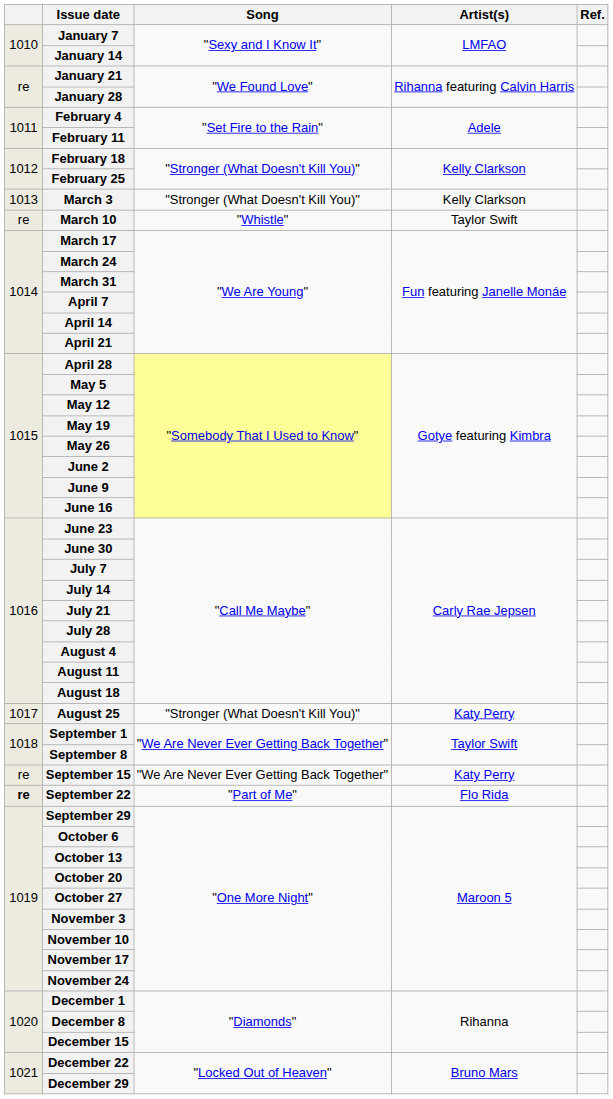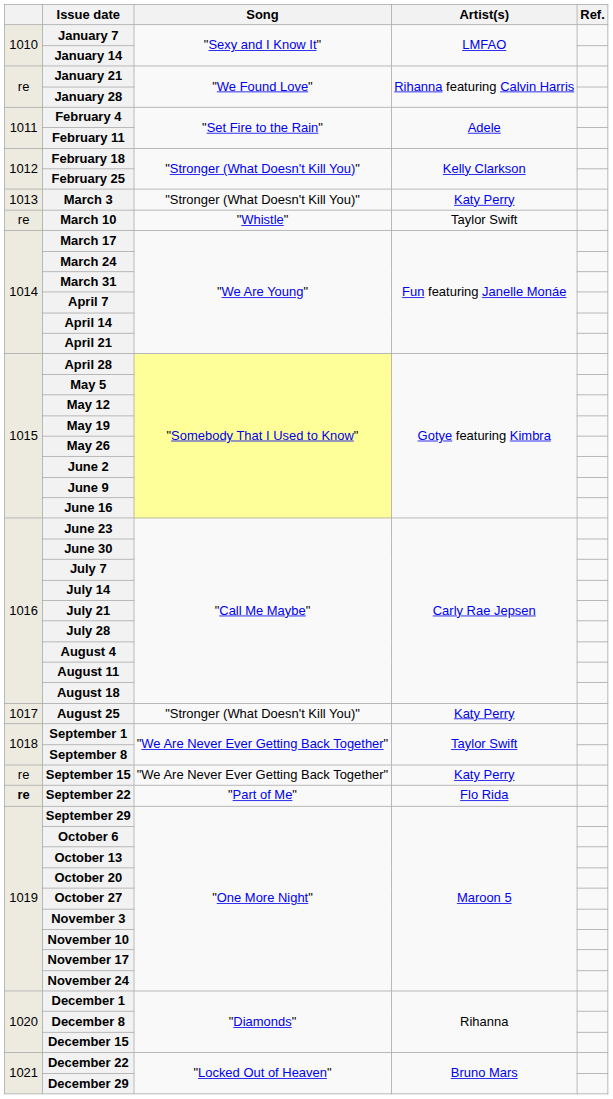 <table class="wikitable plainrowheaders">
 <tr>
 <th width=40></th>
 <th style="text-align: center;">Issue date</th>
 <th style="text-align: center;">Song</th>
 <th style="text-align: center;">Artist(s)</th>
 <th style="text-align: center;">Ref.</th>
 </tr>
 <tr>
 <td bgcolor=#EDEAE0 align=center rowspan=2>1010</td>
 <th scope="row">January 7</th>
 <td style="text-align: center;" rowspan="2">"<a href='#'>Sexy and I Know It</a>"</td>
 <td style="text-align: center;" rowspan="2"><a href='#'>LMFAO</a></td>
 <td style="text-align: center;"></td>
 </tr>
 <tr>
 <th scope="row">January 14</th>
 <td style="text-align: center;"></td>
 </tr>
 <tr>
 <td bgcolor=#EDEAE0 align=center rowspan=2>re</td>
 <th scope="row">January 21</th>
 <td style="text-align: center;" rowspan="2">"<a href='#'>We Found Love</a>"</td>
 <td style="text-align: center;" rowspan="2"><a href='#'>Rihanna</a> featuring <a href='#'>Calvin Harris</a></td>
 <td style="text-align: center;"></td>
 </tr>
 <tr>
 <th scope="row">January 28</th>
 <td style="text-align: center;"></td>
 </tr>
 <tr>
 <td bgcolor=#EDEAE0 align=center rowspan=2>1011</td>
 <th scope="row">February 4</th>
 <td style="text-align: center;" rowspan="2">"<a href='#'>Set Fire to the Rain</a>"</td>
 <td style="text-align: center;" rowspan="2"><a href='#'>Adele</a></td>
 <td style="text-align: center;"></td>
 </tr>
 <tr>
 <th scope="row">February 11</th>
 <td style="text-align: center;"></td>
 </tr>
 <tr>
 <td bgcolor=#EDEAE0 align=center rowspan=2>1012</td>
 <th scope="row">February 18</th>
 <td style="text-align: center;" rowspan="2">"<a href='#'>Stronger (What Doesn't Kill You)</a>"</td>
 <td style="text-align: center;" rowspan="2"><a href='#'>Kelly Clarkson</a></td>
 <td style="text-align: center;"></td>
 </tr>
 <tr>
 <th scope="row">February 25</th>
 <td style="text-align: center;"></td>
 </tr>
 <tr>
 <td bgcolor=#EDEAE0 align=center>1013</td>
 <th scope="row">March 3</th>
 <td style="text-align: center;">"Stronger (What Doesn't Kill You)"</td>
-<td style="text-align: center;">Kelly Clarkson</td>
+<td style="text-align: center;"><a href='#'>Katy Perry</a></td>
 <td style="text-align: center;"></td>
 </tr>
 <tr>
 <td bgcolor=#EDEAE0 align=center>re</td>
 <th scope="row">March 10</th>
 <td style="text-align: center;">"<a href='#'>Whistle</a>"</td>
 <td style="text-align: center;">Taylor Swift</td>
 <td style="text-align: center;"></td>
 </tr>
 <tr>
 <td bgcolor=#EDEAE0 align=center rowspan=6>1014</td>
 <th scope="row">March 17</th>
 <td style="text-align: center;" rowspan="6">"<a href='#'>We Are Young</a>"</td>
 <td style="text-align: center;" rowspan="6"><a href='#'>Fun</a> featuring <a href='#'>Janelle Monáe</a></td>
 <td style="text-align: center;"></td>
 </tr>
 <tr>
 <th scope="row">March 24</th>
 <td style="text-align: center;"></td>
 </tr>
 <tr>
 <th scope="row">March 31</th>
 <td style="text-align: center;"></td>
 </tr>
 <tr>
 <th scope="row">April 7</th>
 <td style="text-align: center;"></td>
 </tr>
 <tr>
 <th scope="row">April 14</th>
 <td style="text-align: center;"></td>
 </tr>
 <tr>
 <th scope="row">April 21</th>
 <td style="text-align: center;"></td>
 </tr>
 <tr>
 <td bgcolor=#EDEAE0 align=center rowspan=8>1015</td>
 <th scope="row">April 28</th>
 <td bgcolor=#FFFF99 style="text-align: center;" rowspan="8">"<a href='#'>Somebody That I Used to Know</a>"</td>
 <td style="text-align: center;" rowspan="8"><a href='#'>Gotye</a> featuring <a href='#'>Kimbra</a></td>
 <td style="text-align: center;"></td>
 </tr>
 <tr>
 <th scope="row">May 5</th>
 <td style="text-align: center;"></td>
 </tr>
 <tr>
 <th scope="row">May 12</th>
 <td style="text-align: center;"></td>
 </tr>
 <tr>
 <th scope="row">May 19</th>
 <td style="text-align: center;"></td>
 </tr>
 <tr>
 <th scope="row">May 26</th>
 <td style="text-align: center;"></td>
 </tr>
 <tr>
 <th scope="row">June 2</th>
 <td style="text-align: center;"></td>
 </tr>
 <tr>
 <th scope="row">June 9</th>
 <td style="text-align: center;"></td>
 </tr>
 <tr>
 <th scope="row">June 16</th>
 <td style="text-align: center;"></td>
 </tr>
 <tr>
 <td bgcolor=#EDEAE0 align=center rowspan=9>1016</td>
 <th scope="row">June 23</th>
 <td style="text-align: center;" rowspan="9">"<a href='#'>Call Me Maybe</a>"</td>
 <td style="text-align: center;" rowspan="9"><a href='#'>Carly Rae Jepsen</a></td>
 <td style="text-align: center;"></td>
 </tr>
 <tr>
 <th scope="row">June 30</th>
 <td style="text-align: center;"></td>
 </tr>
 <tr>
 <th scope="row">July 7</th>
 <td style="text-align: center;"></td>
 </tr>
 <tr>
 <th scope="row">July 14</th>
 <td style="text-align: center;"></td>
 </tr>
 <tr>
 <th scope="row">July 21</th>
 <td style="text-align: center;"></td>
 </tr>
 <tr>
 <th scope="row">July 28</th>
 <td style="text-align: center;"></td>
 </tr>
 <tr>
 <th scope="row">August 4</th>
 <td style="text-align: center;"></td>
 </tr>
 <tr>
 <th scope="row">August 11</th>
 <td style="text-align: center;"></td>
 </tr>
 <tr>
 <th scope="row">August 18</th>
 <td style="text-align: center;"></td>
 </tr>
 <tr>
 <td bgcolor=#EDEAE0 align=center>1017</td>
 <th scope="row">August 25</th>
 <td style="text-align: center;">"Stronger (What Doesn't Kill You)"</td>
 <td style="text-align: center;"><a href='#'>Katy Perry</a></td>
 <td style="text-align: center;"></td>
 </tr>
 <tr>
 <td bgcolor=#EDEAE0 align=center rowspan=2>1018</td>
 <th scope="row">September 1</th>
 <td style="text-align: center;" rowspan="2">"<a href='#'>We Are Never Ever Getting Back Together</a>"</td>
 <td style="text-align: center;" rowspan="2"><a href='#'>Taylor Swift</a></td>
 <td style="text-align: center;"></td>
 </tr>
 <tr>
 <th scope="row">September 8</th>
 <td style="text-align: center;"></td>
 </tr>
 <tr>
 <td bgcolor=#EDEAE0 align=center>re</td>
 <th scope="row">September 15</th>
 <td style="text-align: center;">"We Are Never Ever Getting Back Together"</td>
 <td style="text-align: center;"><a href='#'>Katy Perry</a></td>
 <td style="text-align: center;"></td>
 </tr>
 <tr>
 <td bgcolor=#EDEAE0 align=center><strong>re</strong></td>
 <th scope="row">September 22</th>
 <td style="text-align: center;">"<a href='#'>Part of Me</a>"</td>
 <td style="text-align: center;"><a href='#'>Flo Rida</a></td>
 <td style="text-align: center;"></td>
 </tr>
 <tr>
 <td bgcolor=#EDEAE0 align=center rowspan=9>1019</td>
 <th scope="row">September 29</th>
 <td style="text-align: center;" rowspan="9">"<a href='#'>One More Night</a>"</td>
 <td style="text-align: center;" rowspan="9"><a href='#'>Maroon 5</a></td>
 <td style="text-align: center;"></td>
 </tr>
 <tr>
 <th scope="row">October 6</th>
 <td style="text-align: center;"></td>
 </tr>
 <tr>
 <th scope="row">October 13</th>
 <td style="text-align: center;"></td>
 </tr>
 <tr>
 <th scope="row">October 20</th>
 <td style="text-align: center;"></td>
 </tr>
 <tr>
 <th scope="row">October 27</th>
 <td style="text-align: center;"></td>
 </tr>
 <tr>
 <th scope="row">November 3</th>
 <td style="text-align: center;"></td>
 </tr>
 <tr>
 <th scope="row">November 10</th>
 <td style="text-align: center;"></td>
 </tr>
 <tr>
 <th scope="row">November 17</th>
 <td style="text-align: center;"></td>
 </tr>
 <tr>
 <th scope="row">November 24</th>
 <td style="text-align: center;"></td>
 </tr>
 <tr>
 <td bgcolor=#EDEAE0 align=center rowspan=3>1020</td>
 <th scope="row">December 1</th>
 <td style="text-align: center;" rowspan="3">"<a href='#'>Diamonds</a>"</td>
 <td style="text-align: center;" rowspan="3">Rihanna</td>
 <td style="text-align: center;"></td>
 </tr>
 <tr>
 <th scope="row">December 8</th>
 <td style="text-align: center;"></td>
 </tr>
 <tr>
 <th scope="row">December 15</th>
 <td style="text-align: center;"></td>
 </tr>
 <tr>
 <td bgcolor=#EDEAE0 align=center rowspan=2>1021</td>
 <th scope="row">December 22</th>
 <td style="text-align: center;" rowspan="2">"<a href='#'>Locked Out of Heaven</a>"</td>
 <td style="text-align: center;" rowspan="2"><a href='#'>Bruno Mars</a></td>
 <td style="text-align: center;"></td>
 </tr>
 <tr>
 <th scope="row">December 29</th>
 <td style="text-align: center;"></td>
 </tr>
 </table>
